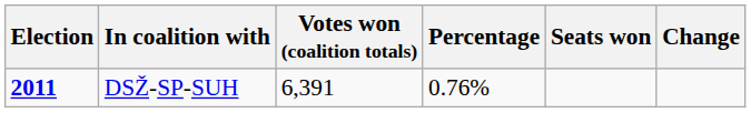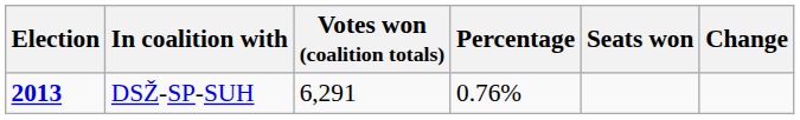 <table class="wikitable">
 <tr>
 <th>Election</th>
 <th>In coalition with</th>
 <th>Votes won<br><small>(coalition totals)</small></th>
 <th>Percentage</th>
 <th>Seats won</th>
 <th>Change</th>
 </tr>
 <tr>
-<td><strong><a href='#'>2011</a></strong></td>
+<td><strong><a href='#'>2013</a></strong></td>
 <td><a href='#'>DSŽ</a>-<a href='#'>SP</a>-<a href='#'>SUH</a></td>
-<td>6,391</td>
+<td>6,291</td>
 <td>0.76%</td>
 <td></td>
 <td></td>
 </tr>
 </table>
